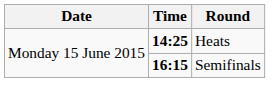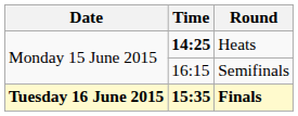 <table class="wikitable">
 <tr>
 <th>Date</th>
 <th>Time</th>
 <th>Round</th>
 </tr>
 <tr>
 <td rowspan=2>Monday 15 June 2015</td>
 <td><strong>14:25</strong></td>
 <td>Heats</td>
 </tr>
 <tr>
-<td><strong>16:15</strong></td>
+<td>16:15</td>
 <td>Semifinals</td>
 </tr>
+<tr>
+<td style=background:lemonchiffon><strong>Tuesday 16 June 2015</strong></td>
+<td style=background:lemonchiffon><strong>15:35</strong></td>
+<td style=background:lemonchiffon><strong>Finals</strong></td>
+</tr>
 </table>
